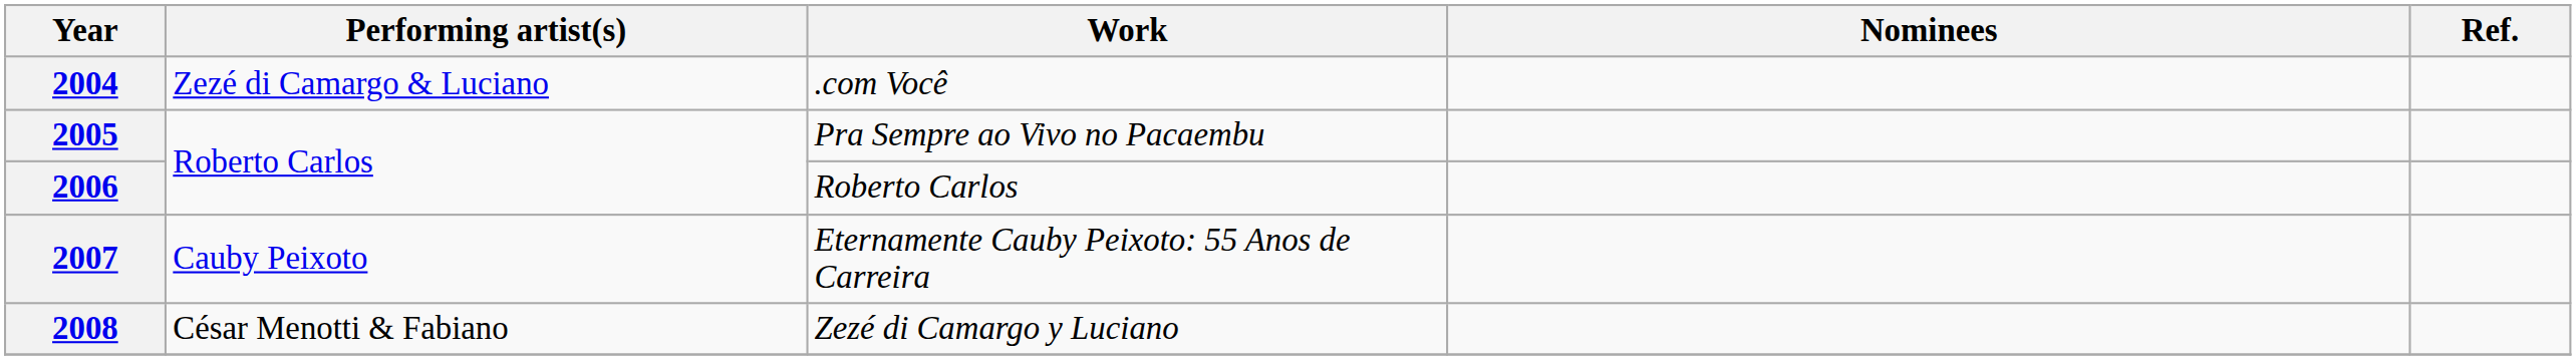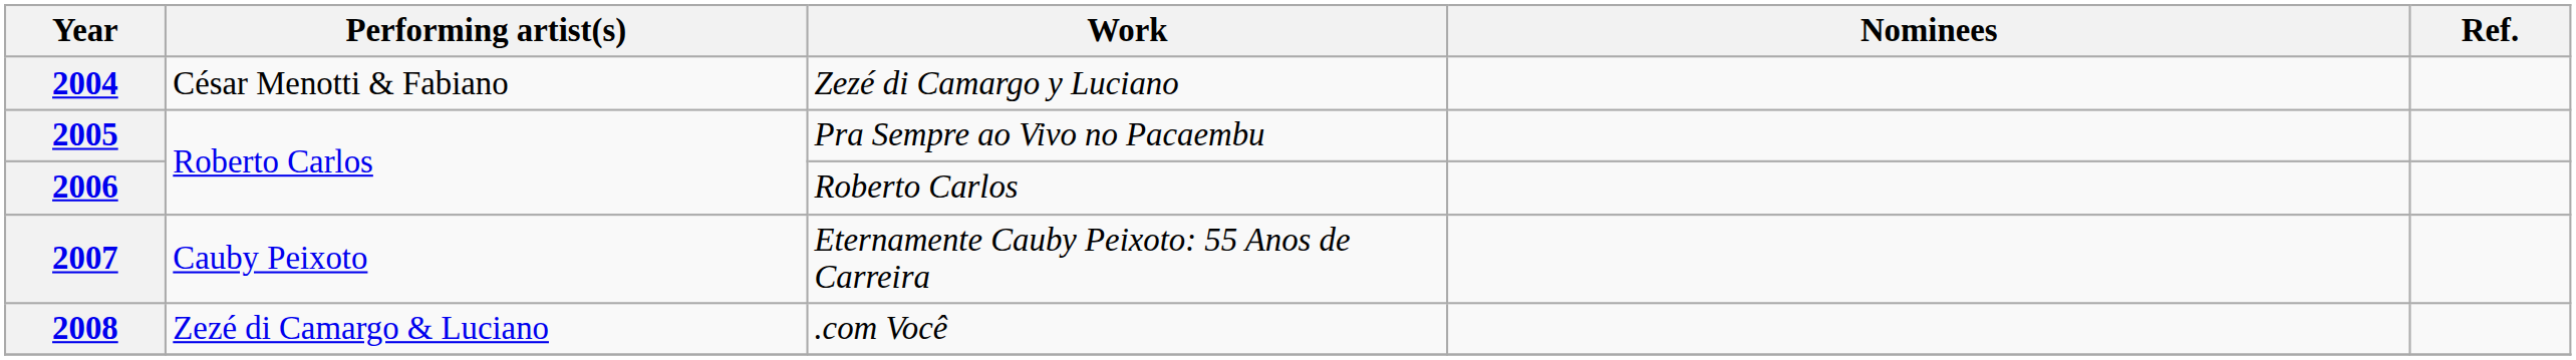 <table class="wikitable plainrowheaders sortable">
 <tr>
 <th scope="col" width="5%">Year</th>
 <th scope="col" width="20%">Performing artist(s)</th>
 <th scope="col" width="20%">Work</th>
 <th scope="col" class="unsortable" width="30%">Nominees</th>
 <th scope="col" class="unsortable" width="5%">Ref.</th>
 </tr>
 <tr>
 <th style="text-align:center;"><a href='#'>2004</a></th>
-<td><a href='#'>Zezé di Camargo & Luciano</a></td>
-<td><em>.com Você</em></td>
+<td>César Menotti & Fabiano</td>
+<td><em>Zezé di Camargo y Luciano</em></td>
 <td></td>
 <td style="text-align:center;"></td>
 </tr>
 <tr>
 <th style="text-align:center;"><a href='#'>2005</a></th>
 <td rowspan="2"><a href='#'>Roberto Carlos</a></td>
 <td><em>Pra Sempre ao Vivo no Pacaembu</em></td>
 <td></td>
 <td style="text-align:center;"></td>
 </tr>
 <tr>
 <th style="text-align:center;"><a href='#'>2006</a></th>
 <td><em>Roberto Carlos</em></td>
 <td></td>
 <td style="text-align:center;"></td>
 </tr>
 <tr>
 <th style="text-align:center;"><a href='#'>2007</a></th>
 <td><a href='#'>Cauby Peixoto</a></td>
 <td><em>Eternamente Cauby Peixoto: 55 Anos de Carreira</em></td>
 <td></td>
 <td style="text-align:center;"></td>
 </tr>
 <tr>
 <th style="text-align:center;"><a href='#'>2008</a></th>
-<td>César Menotti & Fabiano</td>
-<td><em>Zezé di Camargo y Luciano</em></td>
+<td><a href='#'>Zezé di Camargo & Luciano</a></td>
+<td><em>.com Você</em></td>
 <td></td>
 <td style="text-align:center;"></td>
 </tr>
 <tr>
 </tr>
 </table>
